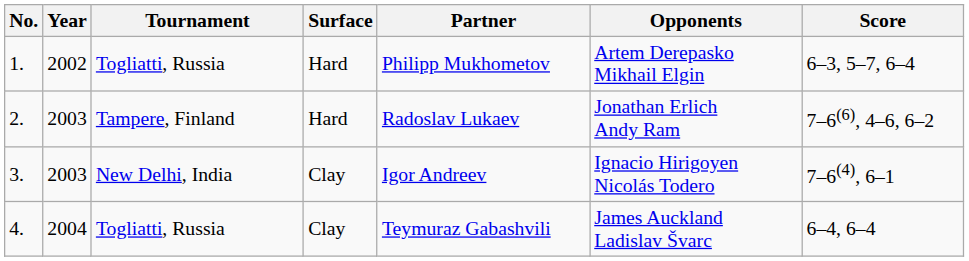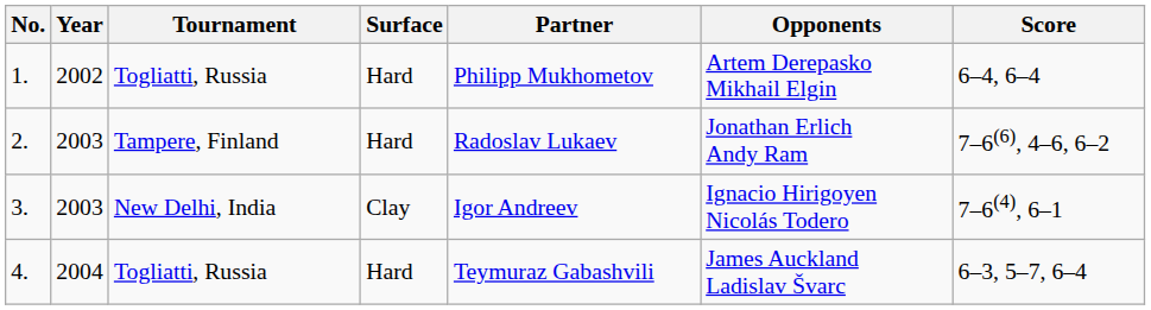 <table class="sortable wikitable" style=font-size:97%>
 <tr>
 <th>No.</th>
 <th>Year</th>
 <th style="width:160px">Tournament</th>
 <th style="width:50px">Surface</th>
 <th style="width:160px">Partner</th>
 <th style="width:160px">Opponents</th>
 <th style="width:120px" class="unsortable">Score</th>
 </tr>
 <tr>
 <td>1.</td>
 <td>2002</td>
 <td><a href='#'>Togliatti</a>, Russia</td>
 <td>Hard</td>
 <td> <a href='#'>Philipp Mukhometov</a></td>
 <td> <a href='#'>Artem Derepasko</a><br> <a href='#'>Mikhail Elgin</a></td>
-<td>6–3, 5–7, 6–4</td>
+<td>6–4, 6–4</td>
 </tr>
 <tr>
 <td>2.</td>
 <td>2003</td>
 <td><a href='#'>Tampere</a>, Finland</td>
 <td>Hard</td>
 <td> <a href='#'>Radoslav Lukaev</a></td>
 <td> <a href='#'>Jonathan Erlich</a><br> <a href='#'>Andy Ram</a></td>
 <td>7–6<sup>(6)</sup>, 4–6, 6–2</td>
 </tr>
 <tr>
 <td>3.</td>
 <td>2003</td>
 <td><a href='#'>New Delhi</a>, India</td>
 <td>Clay</td>
 <td> <a href='#'>Igor Andreev</a></td>
 <td> <a href='#'>Ignacio Hirigoyen</a><br> <a href='#'>Nicolás Todero</a></td>
 <td>7–6<sup>(4)</sup>, 6–1</td>
 </tr>
 <tr>
 <td>4.</td>
 <td>2004</td>
 <td><a href='#'>Togliatti</a>, Russia</td>
-<td>Clay</td>
+<td>Hard</td>
 <td> <a href='#'>Teymuraz Gabashvili</a></td>
 <td> <a href='#'>James Auckland</a><br> <a href='#'>Ladislav Švarc</a></td>
-<td>6–4, 6–4</td>
+<td>6–3, 5–7, 6–4</td>
 </tr>
 </table>
